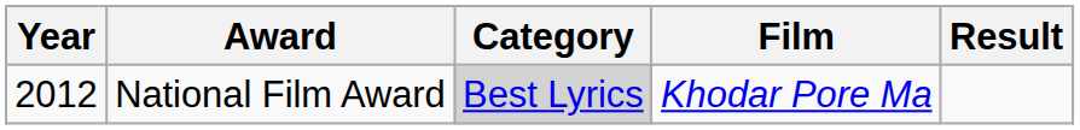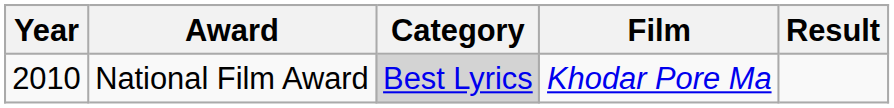 <table class="wikitable" style="font-size: 95%;">
 <tr>
 <th>Year</th>
 <th>Award</th>
 <th>Category</th>
 <th>Film</th>
 <th>Result</th>
 </tr>
 <tr>
-<td>2012</td>
+<td>2010</td>
 <td>National Film Award</td>
 <td style="background: lightgrey;"><a href='#'>Best Lyrics</a></td>
 <td><em><a href='#'>Khodar Pore Ma</a></em></td>
 <td></td>
 </tr>
 </table>
